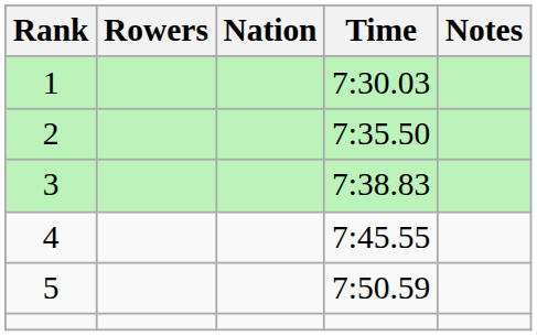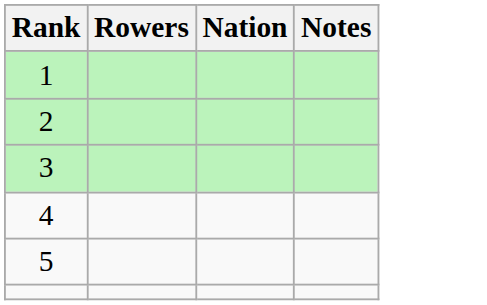 <table class="wikitable sortable" style=text-align:center>
 <tr>
 <th>Rank</th>
 <th>Rowers</th>
 <th>Nation</th>
-<th>Time</th>
 <th>Notes</th>
 </tr>
 <tr bgcolor=bbf3bb>
 <td>1</td>
 <td align=left></td>
 <td align=left></td>
-<td>7:30.03</td>
 <td></td>
 </tr>
 <tr bgcolor=bbf3bb>
 <td>2</td>
 <td align=left></td>
 <td align=left></td>
-<td>7:35.50</td>
 <td></td>
 </tr>
 <tr bgcolor=bbf3bb>
 <td>3</td>
 <td align=left></td>
 <td align=left></td>
-<td>7:38.83</td>
 <td></td>
 </tr>
 <tr>
 <td>4</td>
 <td align=left></td>
 <td align=left></td>
-<td>7:45.55</td>
 <td></td>
 </tr>
 <tr>
 <td>5</td>
 <td align=left></td>
 <td align=left></td>
-<td>7:50.59</td>
 <td></td>
 </tr>
 <tr>
 <td></td>
 <td align=left></td>
 <td align=left></td>
 <td></td>
-<td></td>
 </tr>
 </table>
